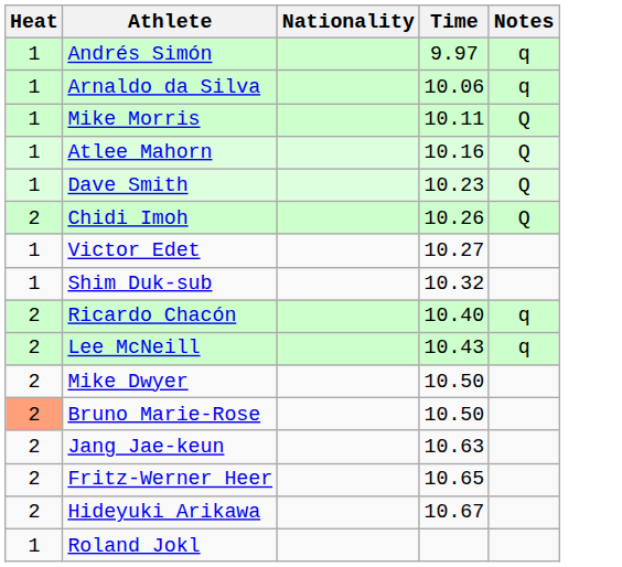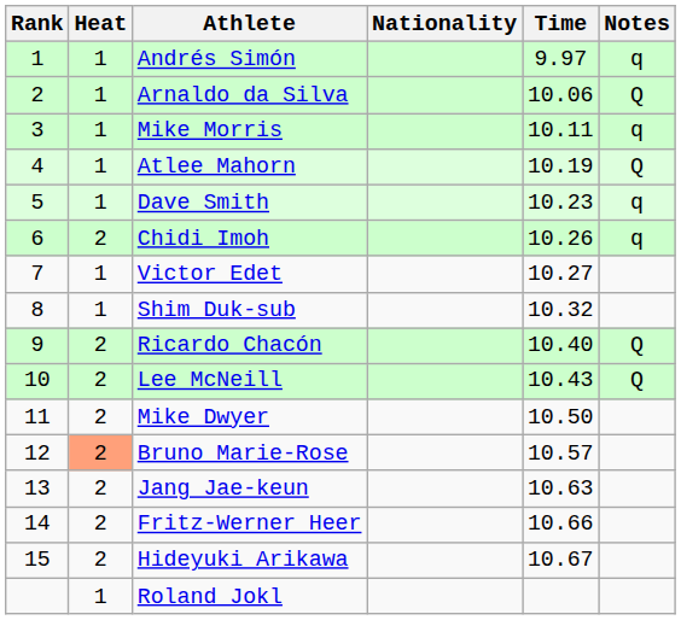 <table class="wikitable sortable" style="text-align:center">
 <tr>
+<th>Rank</th>
 <th>Heat</th>
 <th>Athlete</th>
 <th>Nationality</th>
 <th>Time</th>
 <th>Notes</th>
 </tr>
 <tr bgcolor=ccffcc>
 <td>1</td>
+<td>1</td>
 <td align=left><a href='#'>Andrés Simón</a></td>
 <td align=left></td>
 <td>9.97</td>
 <td>q</td>
 </tr>
 <tr bgcolor=ccffcc>
+<td>2</td>
 <td>1</td>
 <td align=left><a href='#'>Arnaldo da Silva</a></td>
 <td align=left></td>
 <td>10.06</td>
-<td>q</td>
+<td>Q</td>
 </tr>
 <tr bgcolor=ccffcc>
+<td>3</td>
 <td>1</td>
 <td align=left><a href='#'>Mike Morris</a></td>
 <td align=left></td>
 <td>10.11</td>
+<td>q</td>
+</tr>
+<tr bgcolor=ddffdd>
+<td>4</td>
+<td>1</td>
+<td align=left><a href='#'>Atlee Mahorn</a></td>
+<td align=left></td>
+<td>10.19</td>
 <td>Q</td>
 </tr>
 <tr bgcolor=ddffdd>
-<td>1</td>
-<td align=left><a href='#'>Atlee Mahorn</a></td>
-<td align=left></td>
-<td>10.16</td>
-<td>Q</td>
-</tr>
-<tr bgcolor=ddffdd>
+<td>5</td>
 <td>1</td>
 <td align=left><a href='#'>Dave Smith</a></td>
 <td align=left></td>
 <td>10.23</td>
-<td>Q</td>
+<td>q</td>
 </tr>
 <tr bgcolor=ccffcc>
+<td>6</td>
 <td>2</td>
 <td align=left><a href='#'>Chidi Imoh</a></td>
 <td align=left></td>
 <td>10.26</td>
-<td>Q</td>
+<td>q</td>
 </tr>
 <tr>
+<td>7</td>
 <td>1</td>
 <td align=left><a href='#'>Victor Edet</a></td>
 <td align=left></td>
 <td>10.27</td>
 <td></td>
 </tr>
 <tr>
+<td>8</td>
 <td>1</td>
 <td align=left><a href='#'>Shim Duk-sub</a></td>
 <td align=left></td>
 <td>10.32</td>
 <td></td>
 </tr>
 <tr bgcolor=ccffcc>
+<td>9</td>
 <td>2</td>
 <td align=left><a href='#'>Ricardo Chacón</a></td>
 <td align=left></td>
 <td>10.40</td>
-<td>q</td>
+<td>Q</td>
 </tr>
 <tr bgcolor=ccffcc>
+<td>10</td>
 <td>2</td>
 <td align=left><a href='#'>Lee McNeill</a></td>
 <td align=left></td>
 <td>10.43</td>
-<td>q</td>
+<td>Q</td>
 </tr>
 <tr>
+<td>11</td>
 <td>2</td>
 <td align=left><a href='#'>Mike Dwyer</a></td>
 <td align=left></td>
 <td>10.50</td>
 <td></td>
 </tr>
 <tr>
+<td>12</td>
 <td style="background: lightsalmon;">2</td>
 <td align=left><a href='#'>Bruno Marie-Rose</a></td>
 <td align=left></td>
-<td>10.50</td>
+<td>10.57</td>
 <td></td>
 </tr>
 <tr>
+<td>13</td>
 <td>2</td>
 <td align=left><a href='#'>Jang Jae-keun</a></td>
 <td align=left></td>
 <td>10.63</td>
 <td></td>
 </tr>
 <tr>
+<td>14</td>
 <td>2</td>
 <td align=left><a href='#'>Fritz-Werner Heer</a></td>
 <td align=left></td>
-<td>10.65</td>
+<td>10.66</td>
 <td></td>
 </tr>
 <tr>
+<td>15</td>
 <td>2</td>
 <td align=left><a href='#'>Hideyuki Arikawa</a></td>
 <td align=left></td>
 <td>10.67</td>
 <td></td>
 </tr>
 <tr>
+<td></td>
 <td>1</td>
 <td align=left><a href='#'>Roland Jokl</a></td>
 <td align=left></td>
 <td></td>
 <td></td>
 </tr>
 </table>
